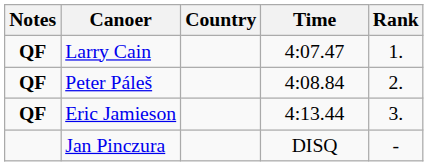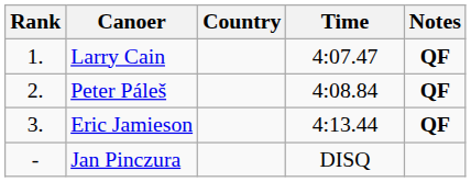 <table class="wikitable sortable" style="text-align:center">
 <tr>
-<th>Notes</th>
+<th>Rank</th>
 <th>Canoer</th>
 <th>Country</th>
 <th>Time</th>
-<th>Rank</th>
+<th>Notes</th>
 </tr>
 <tr>
-<td><strong>QF</strong></td>
+<td width=30>1.</td>
 <td align=left athlete><a href='#'>Larry Cain</a></td>
 <td align=left athlete></td>
 <td width=80>4:07.47</td>
-<td width=30>1.</td>
+<td><strong>QF</strong></td>
 </tr>
 <tr>
-<td><strong>QF</strong></td>
+<td>2.</td>
 <td align=left athlete><a href='#'>Peter Páleš</a></td>
 <td align=left athlete></td>
 <td>4:08.84</td>
-<td>2.</td>
+<td><strong>QF</strong></td>
 </tr>
 <tr>
-<td><strong>QF</strong></td>
+<td>3.</td>
 <td align=left athlete><a href='#'>Eric Jamieson</a></td>
 <td align=left athlete></td>
 <td>4:13.44</td>
-<td>3.</td>
+<td><strong>QF</strong></td>
 </tr>
 <tr>
-<td></td>
+<td>-</td>
 <td align=left athlete><a href='#'>Jan Pinczura</a></td>
 <td align=left athlete></td>
 <td>DISQ</td>
-<td>-</td>
+<td></td>
 </tr>
 </table>
